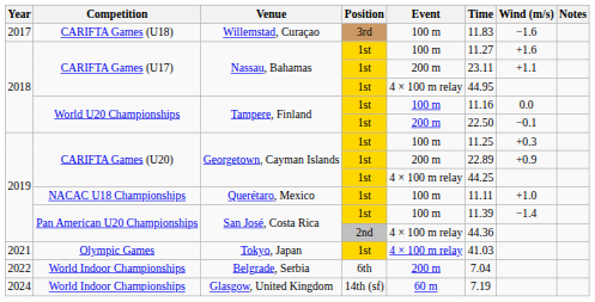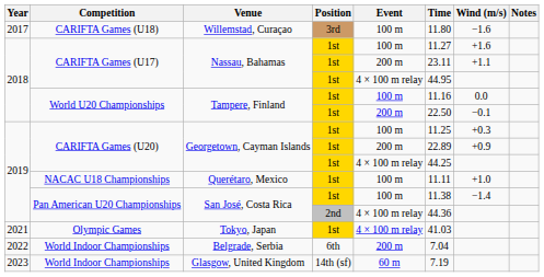 <table class="wikitable sortable" style=text-align:center>
 <tr>
 <th>Year</th>
 <th>Competition</th>
 <th>Venue</th>
 <th>Position</th>
 <th>Event</th>
 <th>Time</th>
 <th>Wind (m/s)</th>
 <th>Notes</th>
 </tr>
 <tr>
 <td>2017</td>
 <td><a href='#'>CARIFTA Games</a> (U18)</td>
 <td><a href='#'>Willemstad</a>, Curaçao</td>
 <td bgcolor=cc9966>3rd</td>
 <td>100 m</td>
-<td>11.83</td>
+<td>11.80</td>
 <td>−1.6</td>
 <td></td>
 </tr>
 <tr>
 <td rowspan=5>2018</td>
 <td rowspan=3><a href='#'>CARIFTA Games</a> (U17)</td>
 <td rowspan=3><a href='#'>Nassau</a>, Bahamas</td>
 <td bgcolor=gold>1st</td>
 <td>100 m</td>
 <td>11.27</td>
 <td>+1.6</td>
 <td><strong></strong></td>
 </tr>
 <tr>
 <td bgcolor=gold>1st</td>
 <td>200 m</td>
 <td>23.11</td>
 <td>+1.1</td>
 <td></td>
 </tr>
 <tr>
 <td bgcolor=gold>1st</td>
 <td data-sort-value="400 relay">4 × 100 m relay</td>
 <td>44.95</td>
 <td></td>
 <td> <strong></strong></td>
 </tr>
 <tr>
 <td rowspan=2><a href='#'>World U20 Championships</a></td>
 <td rowspan=2><a href='#'>Tampere</a>, Finland</td>
 <td bgcolor=gold>1st</td>
 <td><a href='#'>100 m</a></td>
 <td>11.16</td>
 <td>0.0</td>
 <td></td>
 </tr>
 <tr>
 <td bgcolor=gold>1st</td>
 <td><a href='#'>200 m</a></td>
 <td>22.50</td>
 <td>−0.1</td>
 <td>  <strong></strong></td>
 </tr>
 <tr>
 <td rowspan=6>2019</td>
 <td rowspan=3><a href='#'>CARIFTA Games</a> (U20)</td>
 <td rowspan=3><a href='#'>Georgetown</a>, Cayman Islands</td>
 <td bgcolor=gold>1st</td>
 <td>100 m</td>
 <td>11.25</td>
 <td>+0.3</td>
 <td></td>
 </tr>
 <tr>
 <td bgcolor=gold>1st</td>
 <td>200 m</td>
 <td>22.89</td>
 <td>+0.9</td>
 <td></td>
 </tr>
 <tr>
 <td bgcolor=gold>1st</td>
 <td data-sort-value="400 relay">4 × 100 m relay</td>
 <td>44.25</td>
 <td></td>
 <td></td>
 </tr>
 <tr>
 <td><a href='#'>NACAC U18 Championships</a></td>
 <td><a href='#'>Querétaro</a>, Mexico</td>
 <td bgcolor=gold>1st</td>
 <td>100 m</td>
 <td>11.11</td>
 <td>+1.0</td>
 <td><strong></strong></td>
 </tr>
 <tr>
 <td rowspan=2><a href='#'>Pan American U20 Championships</a></td>
 <td rowspan=2><a href='#'>San José</a>, Costa Rica</td>
 <td bgcolor=gold>1st</td>
 <td>100 m</td>
-<td>11.39</td>
+<td>11.38</td>
 <td>−1.4</td>
 <td></td>
 </tr>
 <tr>
 <td bgcolor=silver>2nd</td>
 <td data-sort-value="400 relay">4 × 100 m relay</td>
 <td>44.36</td>
 <td></td>
 <td></td>
 </tr>
 <tr>
 <td>2021</td>
 <td><a href='#'>Olympic Games</a></td>
 <td><a href='#'>Tokyo</a>, Japan</td>
 <td bgcolor=gold>1st</td>
 <td><a href='#'>4 × 100 m relay</a></td>
 <td>41.03</td>
 <td></td>
 <td><strong></strong></td>
 </tr>
 <tr>
 <td>2022</td>
 <td><a href='#'>World Indoor Championships</a></td>
 <td><a href='#'>Belgrade</a>, Serbia</td>
 <td>6th</td>
 <td><a href='#'>200 m</a></td>
 <td>7.04</td>
 <td></td>
 <td></td>
 </tr>
 <tr>
-<td>2024</td>
+<td>2023</td>
 <td><a href='#'>World Indoor Championships</a></td>
 <td><a href='#'>Glasgow</a>, United Kingdom</td>
 <td>14th (sf)</td>
 <td><a href='#'>60 m</a></td>
 <td>7.19</td>
 <td></td>
 <td></td>
 </tr>
 </table>
